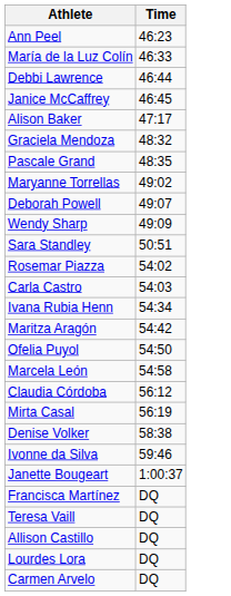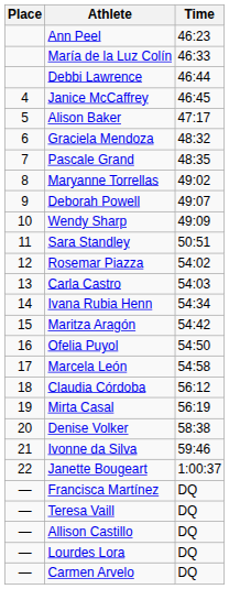 <table class=wikitable>
 <tr>
+<th>Place</th>
 <th>Athlete</th>
 <th>Time</th>
 </tr>
 <tr>
+<td align=center></td>
 <td><a href='#'>Ann Peel</a> </td>
 <td>46:23</td>
 </tr>
 <tr>
+<td align=center></td>
 <td><a href='#'>María de la Luz Colín</a> </td>
 <td>46:33</td>
 </tr>
 <tr>
+<td align=center></td>
 <td><a href='#'>Debbi Lawrence</a> </td>
 <td>46:44</td>
 </tr>
 <tr>
+<td align=center>4</td>
 <td><a href='#'>Janice McCaffrey</a> </td>
 <td>46:45</td>
 </tr>
 <tr>
+<td align=center>5</td>
 <td><a href='#'>Alison Baker</a> </td>
 <td>47:17</td>
 </tr>
 <tr>
+<td align=center>6</td>
 <td><a href='#'>Graciela Mendoza</a> </td>
 <td>48:32</td>
 </tr>
 <tr>
+<td align=center>7</td>
 <td><a href='#'>Pascale Grand</a> </td>
 <td>48:35</td>
 </tr>
 <tr>
+<td align=center>8</td>
 <td><a href='#'>Maryanne Torrellas</a> </td>
 <td>49:02</td>
 </tr>
 <tr>
+<td align=center>9</td>
 <td><a href='#'>Deborah Powell</a> </td>
 <td>49:07</td>
 </tr>
 <tr>
+<td align=center>10</td>
 <td><a href='#'>Wendy Sharp</a> </td>
 <td>49:09</td>
 </tr>
 <tr>
+<td align=center>11</td>
 <td><a href='#'>Sara Standley</a> </td>
 <td>50:51</td>
 </tr>
 <tr>
+<td align=center>12</td>
 <td><a href='#'>Rosemar Piazza</a> </td>
 <td>54:02</td>
 </tr>
 <tr>
+<td align=center>13</td>
 <td><a href='#'>Carla Castro</a> </td>
 <td>54:03</td>
 </tr>
 <tr>
+<td align=center>14</td>
 <td><a href='#'>Ivana Rubia Henn</a> </td>
 <td>54:34</td>
 </tr>
 <tr>
+<td align=center>15</td>
 <td><a href='#'>Maritza Aragón</a> </td>
 <td>54:42</td>
 </tr>
 <tr>
+<td align=center>16</td>
 <td><a href='#'>Ofelia Puyol</a> </td>
 <td>54:50</td>
 </tr>
 <tr>
+<td align=center>17</td>
 <td><a href='#'>Marcela León</a> </td>
 <td>54:58</td>
 </tr>
 <tr>
+<td align=center>18</td>
 <td><a href='#'>Claudia Córdoba</a> </td>
 <td>56:12</td>
 </tr>
 <tr>
+<td align=center>19</td>
 <td><a href='#'>Mirta Casal</a> </td>
 <td>56:19</td>
 </tr>
 <tr>
+<td align=center>20</td>
 <td><a href='#'>Denise Volker</a> </td>
 <td>58:38</td>
 </tr>
 <tr>
+<td align=center>21</td>
 <td><a href='#'>Ivonne da Silva</a> </td>
 <td>59:46</td>
 </tr>
 <tr>
+<td align=center>22</td>
 <td><a href='#'>Janette Bougeart</a> </td>
 <td>1:00:37</td>
 </tr>
 <tr>
+<td align=center>—</td>
 <td><a href='#'>Francisca Martínez</a> </td>
 <td>DQ</td>
 </tr>
 <tr>
+<td align=center>—</td>
 <td><a href='#'>Teresa Vaill</a> </td>
 <td>DQ</td>
 </tr>
 <tr>
+<td align=center>—</td>
 <td><a href='#'>Allison Castillo</a> </td>
 <td>DQ</td>
 </tr>
 <tr>
+<td align=center>—</td>
 <td><a href='#'>Lourdes Lora</a> </td>
 <td>DQ</td>
 </tr>
 <tr>
+<td align=center>—</td>
 <td><a href='#'>Carmen Arvelo</a> </td>
 <td>DQ</td>
 </tr>
 </table>
